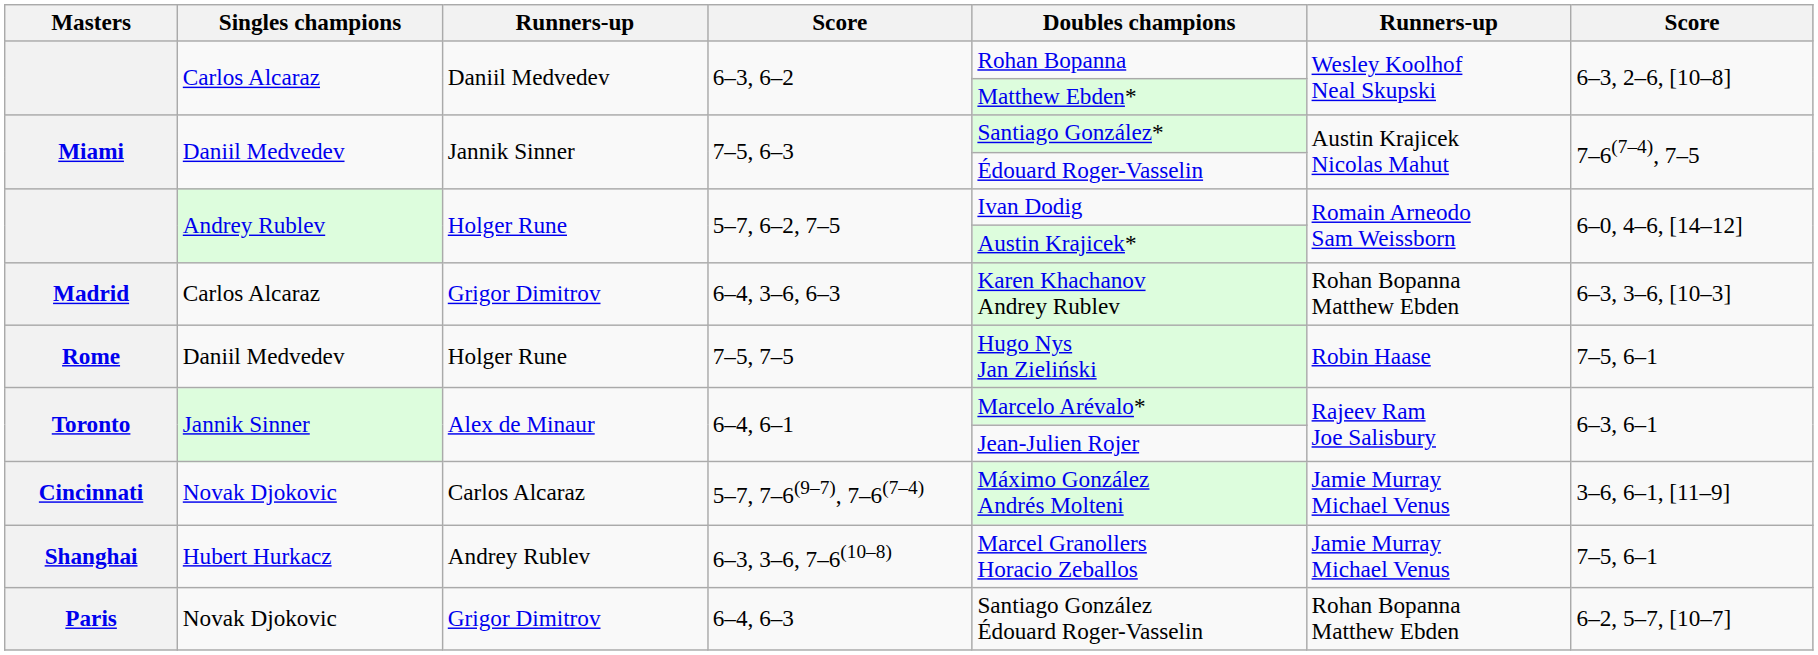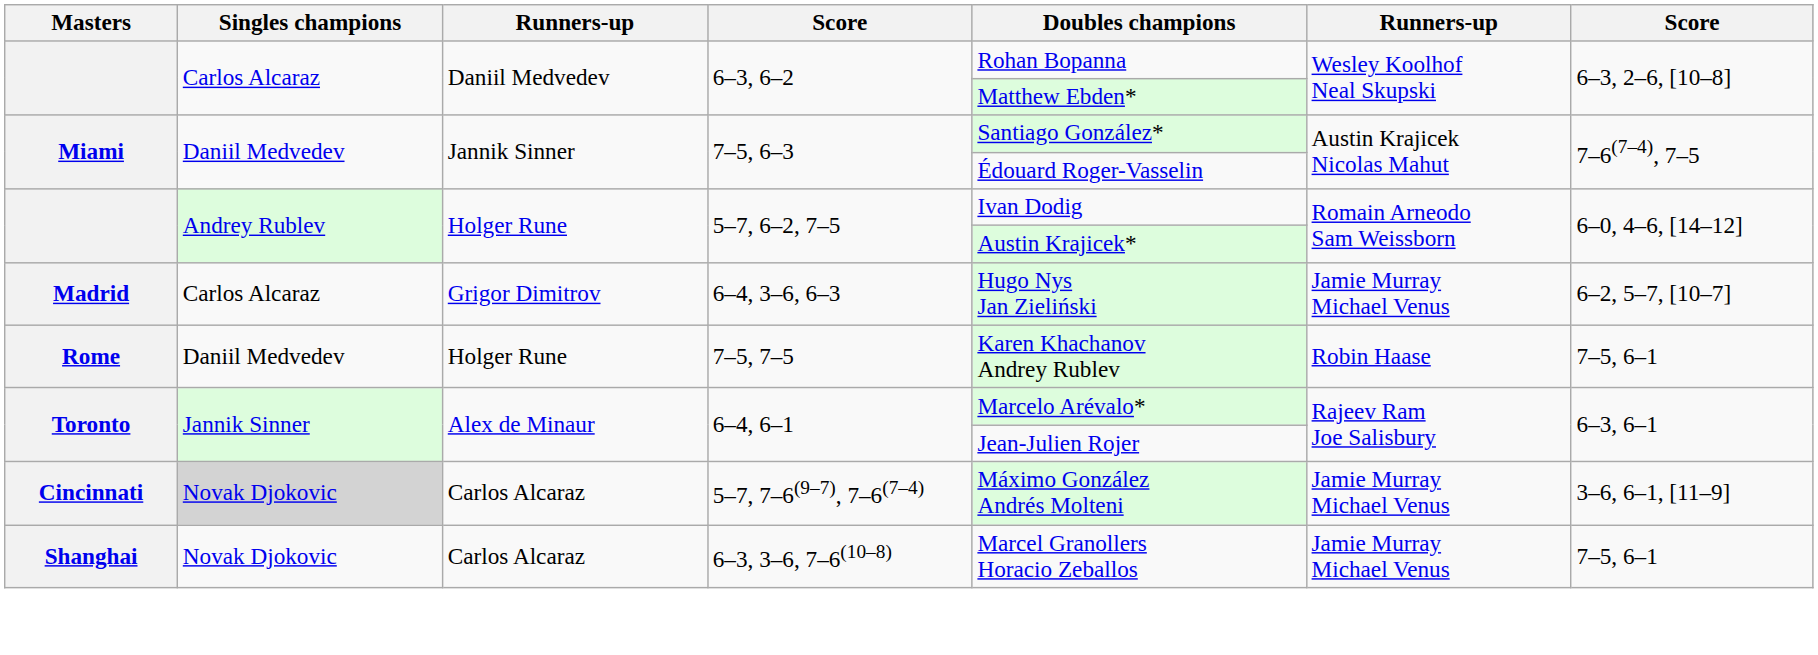 <table class="wikitable plainrowheaders">
 <tr>
 <th scope="col" style="width:7em">Masters</th>
 <th scope="col" style="width:11em">Singles champions</th>
 <th scope="col" style="width:11em">Runners-up</th>
 <th scope="col" style="width:11em">Score</th>
 <th scope="col" style="width:14em">Doubles champions</th>
 <th scope="col" style="width:11em">Runners-up</th>
 <th scope="col" style="width:10em">Score</th>
 </tr>
 <tr>
 <th rowspan=2 scope="row"> <br> </th>
 <td rowspan=2> <a href='#'>Carlos Alcaraz</a></td>
 <td rowspan=2> Daniil Medvedev</td>
 <td rowspan=2>6–3, 6–2</td>
 <td> <a href='#'>Rohan Bopanna</a></td>
 <td rowspan=2> <a href='#'>Wesley Koolhof</a><br> <a href='#'>Neal Skupski</a></td>
 <td rowspan=2>6–3, 2–6, [10–8]</td>
 </tr>
 <tr>
 <td style="background-color: #ddfddd"> <a href='#'>Matthew Ebden</a>*</td>
 </tr>
 <tr>
 <th rowspan="2" scope="row"><a href='#'><strong>Miami</strong></a> <br> </th>
 <td rowspan="2"> <a href='#'>Daniil Medvedev</a></td>
 <td rowspan="2"> Jannik Sinner</td>
 <td rowspan="2">7–5, 6–3</td>
 <td style="background-color: #ddfddd"> <a href='#'>Santiago González</a>*</td>
 <td rowspan="2"> Austin Krajicek<br> <a href='#'>Nicolas Mahut</a></td>
 <td rowspan="2">7–6<sup>(7–4)</sup>, 7–5</td>
 </tr>
 <tr>
 <td> <a href='#'>Édouard Roger-Vasselin</a></td>
 </tr>
 <tr>
 <th rowspan="2" scope="row"> <br> </th>
 <td rowspan="2" style="background-color: #ddfddd"> <a href='#'>Andrey Rublev</a></td>
 <td rowspan="2"> <a href='#'>Holger Rune</a></td>
 <td rowspan="2">5–7, 6–2, 7–5</td>
 <td> <a href='#'>Ivan Dodig</a></td>
 <td rowspan=2> <a href='#'>Romain Arneodo</a><br> <a href='#'>Sam Weissborn</a></td>
 <td rowspan=2>6–0, 4–6, [14–12]</td>
 </tr>
 <tr>
 <td style="background-color: #ddfddd"> <a href='#'>Austin Krajicek</a>*</td>
 </tr>
 <tr>
 <th scope="row"><a href='#'><strong>Madrid</strong></a> <br> </th>
 <td> Carlos Alcaraz</td>
 <td> <a href='#'>Grigor Dimitrov</a></td>
 <td>6–4, 3–6, 6–3</td>
-<td style="background-color: #ddfddd"> <a href='#'>Karen Khachanov</a> <br>  Andrey Rublev</td>
-<td> Rohan Bopanna<br> Matthew Ebden</td>
-<td>6–3, 3–6, [10–3]</td>
+<td style="background-color: #ddfddd"> <a href='#'>Hugo Nys</a> <br>  <a href='#'>Jan Zieliński</a></td>
+<td> <a href='#'>Jamie Murray</a> <br>  <a href='#'>Michael Venus</a></td>
+<td>6–2, 5–7, [10–7]</td>
 </tr>
 <tr>
 <th scope="row"><a href='#'><strong>Rome</strong></a> <br> </th>
 <td> Daniil Medvedev</td>
 <td> Holger Rune</td>
 <td>7–5, 7–5</td>
-<td style="background-color: #ddfddd"> <a href='#'>Hugo Nys</a> <br>  <a href='#'>Jan Zieliński</a></td>
+<td style="background-color: #ddfddd"> <a href='#'>Karen Khachanov</a> <br>  Andrey Rublev</td>
 <td> <a href='#'>Robin Haase</a> <br> </td>
 <td>7–5, 6–1</td>
 </tr>
 <tr>
 <th scope="row" rowspan=2><a href='#'><strong>Toronto</strong></a> <br> </th>
 <td rowspan=2 style="background-color: #ddfddd"> <a href='#'>Jannik Sinner</a></td>
 <td rowspan=2> <a href='#'>Alex de Minaur</a></td>
 <td rowspan=2>6–4, 6–1</td>
 <td style="background-color: #ddfddd"> <a href='#'>Marcelo Arévalo</a>*</td>
 <td rowspan=2> <a href='#'>Rajeev Ram</a> <br>  <a href='#'>Joe Salisbury</a></td>
 <td rowspan=2>6–3, 6–1</td>
 </tr>
 <tr>
 <td> <a href='#'>Jean-Julien Rojer</a></td>
 </tr>
 <tr>
 <th scope="row"><a href='#'><strong>Cincinnati</strong></a> <br> </th>
-<td> <a href='#'>Novak Djokovic</a></td>
+<td style="background: lightgrey;"> <a href='#'>Novak Djokovic</a></td>
 <td> Carlos Alcaraz</td>
 <td>5–7, 7–6<sup>(9–7)</sup>, 7–6<sup>(7–4)</sup></td>
 <td style="background-color: #ddfddd"> <a href='#'>Máximo González</a> <br>  <a href='#'>Andrés Molteni</a></td>
 <td> <a href='#'>Jamie Murray</a> <br>  <a href='#'>Michael Venus</a></td>
 <td>3–6, 6–1, [11–9]</td>
 </tr>
 <tr>
 <th scope="row"><a href='#'><strong>Shanghai</strong></a> <br> </th>
-<td> <a href='#'>Hubert Hurkacz</a></td>
-<td> Andrey Rublev</td>
+<td> <a href='#'>Novak Djokovic</a></td>
+<td> Carlos Alcaraz</td>
 <td>6–3, 3–6, 7–6<sup>(10–8)</sup></td>
 <td> <a href='#'>Marcel Granollers</a> <br>  <a href='#'>Horacio Zeballos</a></td>
 <td> <a href='#'>Jamie Murray</a> <br>  <a href='#'>Michael Venus</a></td>
 <td>7–5, 6–1</td>
 </tr>
-<tr>
-<th scope="row"><a href='#'><strong>Paris</strong></a> <br> </th>
-<td> Novak Djokovic</td>
-<td> <a href='#'>Grigor Dimitrov</a></td>
-<td>6–4, 6–3</td>
-<td> Santiago González <br> Édouard Roger-Vasselin</td>
-<td> Rohan Bopanna <br> Matthew Ebden</td>
-<td>6–2, 5–7, [10–7]</td>
-</tr>
 </table>
